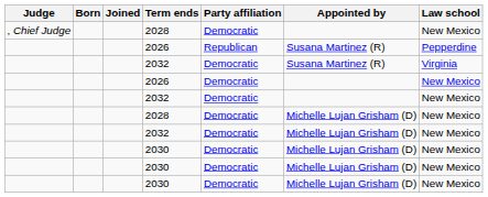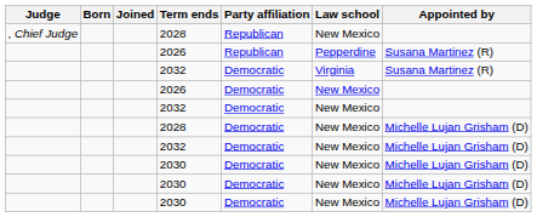 <table class="wikitable sortable">
 <tr>
 <th>Judge</th>
 <th>Born</th>
 <th>Joined</th>
 <th>Term ends</th>
 <th>Party affiliation</th>
+<th>Law school</th>
 <th>Appointed by</th>
-<th>Law school</th>
 </tr>
 <tr>
 <td>, <em>Chief Judge</em></td>
 <td></td>
 <td></td>
 <td>2028</td>
-<td><a href='#'>Democratic</a></td>
+<td><a href='#'>Republican</a></td>
+<td>New Mexico</td>
 <td></td>
-<td>New Mexico</td>
 </tr>
 <tr>
 <td></td>
 <td></td>
 <td></td>
 <td>2026</td>
 <td><a href='#'>Republican</a></td>
+<td><a href='#'>Pepperdine</a></td>
 <td><a href='#'>Susana Martinez</a> (R)</td>
-<td><a href='#'>Pepperdine</a></td>
 </tr>
 <tr>
 <td></td>
 <td></td>
 <td></td>
 <td>2032</td>
 <td><a href='#'>Democratic</a></td>
+<td><a href='#'>Virginia</a></td>
 <td><a href='#'>Susana Martinez</a> (R)</td>
-<td><a href='#'>Virginia</a></td>
 </tr>
 <tr>
 <td></td>
 <td></td>
 <td></td>
 <td>2026</td>
 <td><a href='#'>Democratic</a></td>
+<td><a href='#'>New Mexico</a></td>
 <td></td>
-<td><a href='#'>New Mexico</a></td>
 </tr>
 <tr>
 <td></td>
 <td></td>
 <td></td>
 <td>2032</td>
 <td><a href='#'>Democratic</a></td>
+<td>New Mexico</td>
 <td></td>
-<td>New Mexico</td>
 </tr>
 <tr>
 <td></td>
 <td></td>
 <td></td>
 <td>2028</td>
 <td><a href='#'>Democratic</a></td>
+<td>New Mexico</td>
 <td><a href='#'>Michelle Lujan Grisham</a> (D)</td>
-<td>New Mexico</td>
 </tr>
 <tr>
 <td></td>
 <td></td>
 <td></td>
 <td>2032</td>
 <td><a href='#'>Democratic</a></td>
+<td>New Mexico</td>
 <td><a href='#'>Michelle Lujan Grisham</a> (D)</td>
-<td>New Mexico</td>
 </tr>
 <tr>
 <td></td>
 <td></td>
 <td></td>
 <td>2030</td>
 <td><a href='#'>Democratic</a></td>
+<td>New Mexico</td>
 <td><a href='#'>Michelle Lujan Grisham</a> (D)</td>
-<td>New Mexico</td>
 </tr>
 <tr>
 <td></td>
 <td></td>
 <td></td>
 <td>2030</td>
 <td><a href='#'>Democratic</a></td>
+<td>New Mexico</td>
 <td><a href='#'>Michelle Lujan Grisham</a> (D)</td>
-<td>New Mexico</td>
 </tr>
 <tr>
 <td></td>
 <td></td>
 <td></td>
 <td>2030</td>
 <td><a href='#'>Democratic</a></td>
+<td>New Mexico</td>
 <td><a href='#'>Michelle Lujan Grisham</a> (D)</td>
-<td>New Mexico</td>
 </tr>
 </table>
